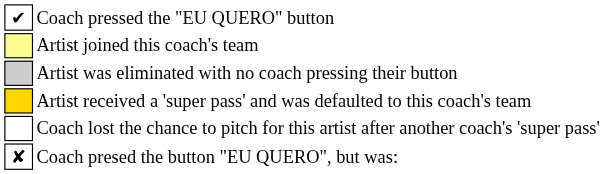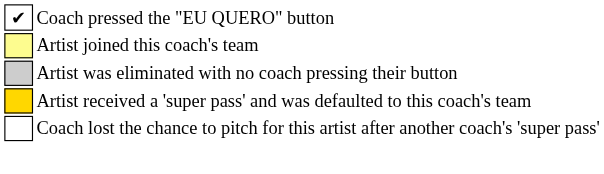 <table class="toccolours" style="font-size: 100%; white-space: nowrap">
 <tr>
 <td style="background:white; border:1px solid black"> ✔ </td>
 <td>Coach pressed the "EU QUERO" button</td>
 </tr>
 <tr>
 <td style="background:#fdfc8f; border:1px solid black">     </td>
 <td>Artist joined this coach's team</td>
 </tr>
 <tr>
 <td style="background:#cdcdcd; border:1px solid black">     </td>
 <td>Artist was eliminated with no coach pressing their button</td>
 </tr>
 <tr>
 <td style="background: gold; border: 1px solid black">    </td>
 <td>Artist received a 'super pass' and was defaulted to this coach's team</td>
 </tr>
 <tr>
 <td style="background: white; border:1px solid black">  </td>
 <td>Coach lost the chance to pitch for this artist after another coach's 'super pass'</td>
 </tr>
 <tr>
-<td style="background:white; border:1px solid black"> ✘ </td>
-<td>Coach presed the button "EU QUERO", but was:</td>
-</tr>
-<tr>
 <td></td>
 <td><br></td>
 </tr>
 </table>
